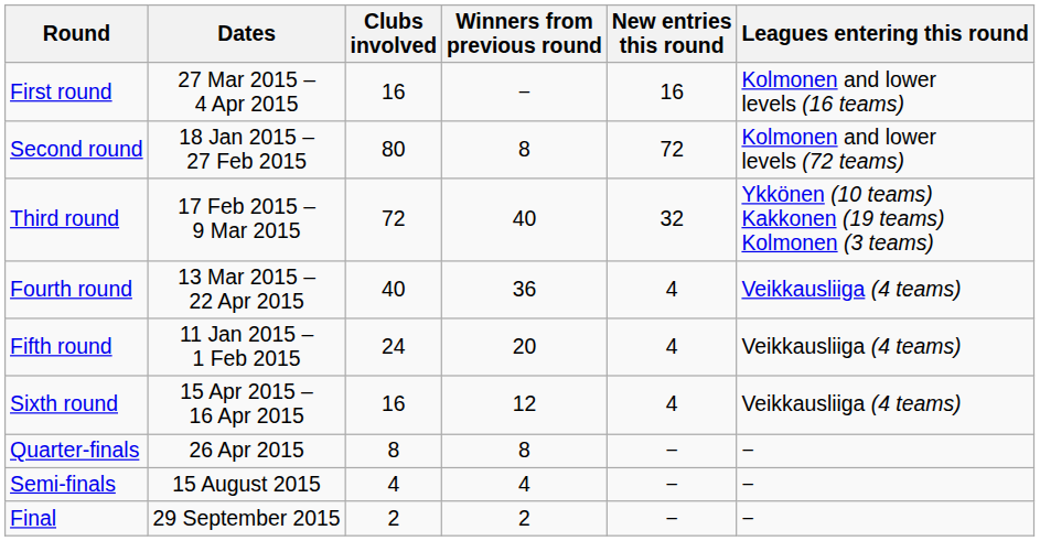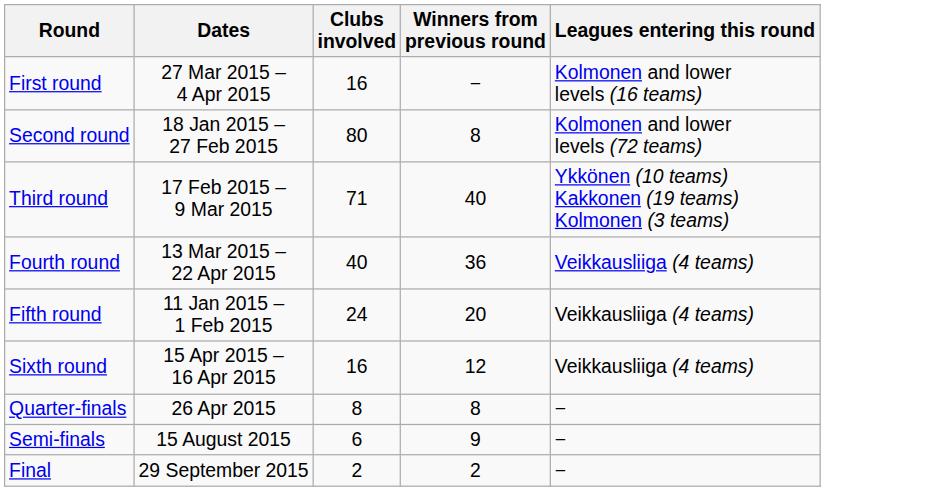 <table class="wikitable">
 <tr>
 <th>Round</th>
 <th>Dates</th>
 <th>Clubs<br>involved</th>
 <th>Winners from<br>previous round</th>
-<th>New entries<br>this round</th>
 <th>Leagues entering this round</th>
 </tr>
 <tr>
 <td><a href='#'>First round</a></td>
 <td style="text-align:center;">27 Mar 2015 – <br>4 Apr 2015</td>
 <td style="text-align:center;">16</td>
 <td style="text-align:center;">−</td>
-<td style="text-align:center;">16</td>
 <td><a href='#'>Kolmonen</a> and lower <br>levels <em>(16 teams)</em></td>
 </tr>
 <tr>
 <td><a href='#'>Second round</a></td>
 <td style="text-align:center;">18 Jan 2015 – <br>27 Feb 2015</td>
 <td style="text-align:center;">80</td>
 <td style="text-align:center;">8</td>
-<td style="text-align:center;">72</td>
 <td><a href='#'>Kolmonen</a> and lower <br>levels <em>(72 teams)</em></td>
 </tr>
 <tr>
 <td><a href='#'>Third round</a></td>
 <td style="text-align:center;">17 Feb 2015 – <br>9 Mar 2015</td>
-<td style="text-align:center;">72</td>
+<td style="text-align:center;">71</td>
 <td style="text-align:center;">40</td>
-<td style="text-align:center;">32</td>
 <td><a href='#'>Ykkönen</a> <em>(10 teams)</em><br><a href='#'>Kakkonen</a> <em>(19 teams)</em><br><a href='#'>Kolmonen</a> <em>(3 teams)</em></td>
 </tr>
 <tr>
 <td><a href='#'>Fourth round</a></td>
 <td style="text-align:center;">13 Mar 2015 – <br>22 Apr 2015</td>
 <td style="text-align:center;">40</td>
 <td style="text-align:center;">36</td>
-<td style="text-align:center;">4</td>
 <td><a href='#'>Veikkausliiga</a> <em>(4 teams)</em></td>
 </tr>
 <tr>
 <td><a href='#'>Fifth round</a></td>
 <td style="text-align:center;">11 Jan 2015 – <br>1 Feb 2015</td>
 <td style="text-align:center;">24</td>
 <td style="text-align:center;">20</td>
-<td style="text-align:center;">4</td>
 <td>Veikkausliiga <em>(4 teams)</em></td>
 </tr>
 <tr>
 <td><a href='#'>Sixth round</a></td>
 <td style="text-align:center;">15 Apr 2015 – <br>16 Apr 2015</td>
 <td style="text-align:center;">16</td>
 <td style="text-align:center;">12</td>
-<td style="text-align:center;">4</td>
 <td>Veikkausliiga <em>(4 teams)</em></td>
 </tr>
 <tr>
 <td><a href='#'>Quarter-finals</a></td>
 <td style="text-align:center;">26 Apr 2015</td>
 <td style="text-align:center;">8</td>
 <td style="text-align:center;">8</td>
-<td style="text-align:center;">−</td>
 <td>−</td>
 </tr>
 <tr>
 <td><a href='#'>Semi-finals</a></td>
 <td style="text-align:center;">15 August 2015</td>
-<td style="text-align:center;">4</td>
-<td style="text-align:center;">4</td>
-<td style="text-align:center;">−</td>
+<td style="text-align:center;">6</td>
+<td style="text-align:center;">9</td>
 <td>−</td>
 </tr>
 <tr>
 <td><a href='#'>Final</a></td>
 <td style="text-align:center;">29 September 2015</td>
 <td style="text-align:center;">2</td>
 <td style="text-align:center;">2</td>
-<td style="text-align:center;">−</td>
 <td>−</td>
 </tr>
 </table>
